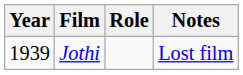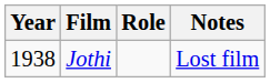 <table class="wikitable sortable">
 <tr>
 <th>Year</th>
 <th>Film</th>
 <th>Role</th>
 <th>Notes</th>
 </tr>
 <tr>
-<td>1939</td>
+<td>1938</td>
 <td><a href='#'><em>Jothi</em></a></td>
 <td></td>
 <td><a href='#'>Lost film</a></td>
 </tr>
 </table>
